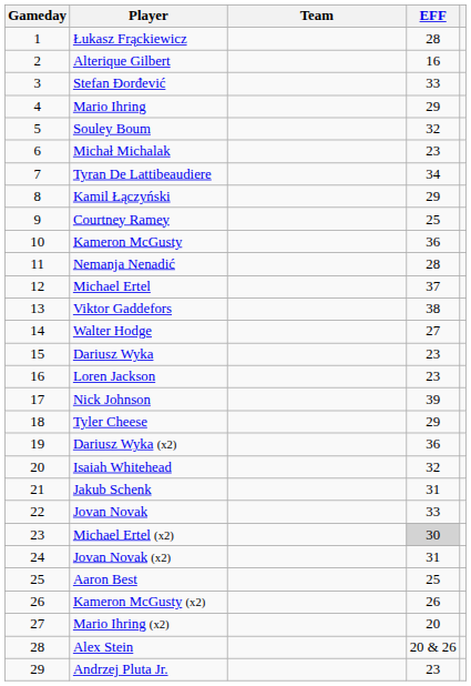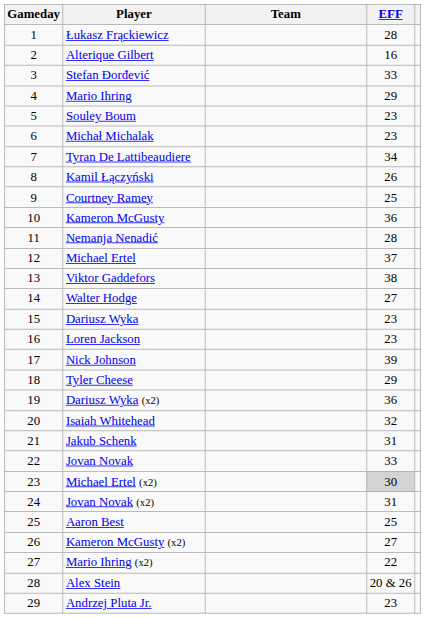 <table class="wikitable sortable" style="text-align:center;">
 <tr>
 <th>Gameday</th>
 <th width=170>Player</th>
 <th width=195>Team</th>
 <th><a href='#'>EFF</a></th>
 <th></th>
 </tr>
 <tr>
 <td>1</td>
 <td align=left> <a href='#'>Łukasz Frąckiewicz</a></td>
 <td align=left></td>
 <td>28</td>
 <td></td>
 </tr>
 <tr>
 <td>2</td>
 <td align=left> <a href='#'>Alterique Gilbert</a></td>
 <td align=left></td>
 <td>16</td>
 <td></td>
 </tr>
 <tr>
 <td>3</td>
 <td align=left> <a href='#'>Stefan Đorđević</a></td>
 <td align=left></td>
 <td>33</td>
 <td></td>
 </tr>
 <tr>
 <td>4</td>
 <td align=left> <a href='#'>Mario Ihring</a></td>
 <td align=left></td>
 <td>29</td>
 <td></td>
 </tr>
 <tr>
 <td>5</td>
 <td align=left> <a href='#'>Souley Boum</a></td>
 <td align=left></td>
-<td>32</td>
+<td>23</td>
 <td></td>
 </tr>
 <tr>
 <td>6</td>
 <td align=left> <a href='#'>Michał Michalak</a></td>
 <td align=left></td>
 <td>23</td>
 <td></td>
 </tr>
 <tr>
 <td>7</td>
 <td align=left> <a href='#'>Tyran De Lattibeaudiere</a></td>
 <td align=left></td>
 <td>34</td>
 <td></td>
 </tr>
 <tr>
 <td>8</td>
 <td align=left> <a href='#'>Kamil Łączyński</a></td>
 <td align=left></td>
-<td>29</td>
+<td>26</td>
 <td></td>
 </tr>
 <tr>
 <td>9</td>
 <td align=left> <a href='#'>Courtney Ramey</a></td>
 <td align=left></td>
 <td>25</td>
 <td></td>
 </tr>
 <tr>
 <td>10</td>
 <td align=left> <a href='#'>Kameron McGusty</a></td>
 <td align=left></td>
 <td>36</td>
 <td></td>
 </tr>
 <tr>
 <td>11</td>
 <td align=left> <a href='#'>Nemanja Nenadić</a></td>
 <td align=left></td>
 <td>28</td>
 <td></td>
 </tr>
 <tr>
 <td>12</td>
 <td align=left> <a href='#'>Michael Ertel</a></td>
 <td align=left></td>
 <td>37</td>
 <td></td>
 </tr>
 <tr>
 <td>13</td>
 <td align=left> <a href='#'>Viktor Gaddefors</a></td>
 <td align=left></td>
 <td>38</td>
 <td></td>
 </tr>
 <tr>
 <td>14</td>
 <td align=left> <a href='#'>Walter Hodge</a></td>
 <td align=left></td>
 <td>27</td>
 <td></td>
 </tr>
 <tr>
 <td>15</td>
 <td align=left> <a href='#'>Dariusz Wyka</a></td>
 <td align=left></td>
 <td>23</td>
 <td></td>
 </tr>
 <tr>
 <td>16</td>
 <td align=left> <a href='#'>Loren Jackson</a></td>
 <td align=left></td>
 <td>23</td>
 <td></td>
 </tr>
 <tr>
 <td>17</td>
 <td align=left> <a href='#'>Nick Johnson</a></td>
 <td align=left></td>
 <td>39</td>
 <td></td>
 </tr>
 <tr>
 <td>18</td>
 <td align=left> <a href='#'>Tyler Cheese</a></td>
 <td align=left></td>
 <td>29</td>
 <td></td>
 </tr>
 <tr>
 <td>19</td>
 <td align=left> <a href='#'>Dariusz Wyka</a> <small>(x2)</small></td>
 <td align=left></td>
 <td>36</td>
 <td></td>
 </tr>
 <tr>
 <td>20</td>
 <td align=left> <a href='#'>Isaiah Whitehead</a></td>
 <td align=left></td>
 <td>32</td>
 <td></td>
 </tr>
 <tr>
 <td>21</td>
 <td align=left> <a href='#'>Jakub Schenk</a></td>
 <td align=left></td>
 <td>31</td>
 <td></td>
 </tr>
 <tr>
 <td>22</td>
 <td align=left> <a href='#'>Jovan Novak</a></td>
 <td align=left></td>
 <td>33</td>
 <td></td>
 </tr>
 <tr>
 <td>23</td>
 <td align=left> <a href='#'>Michael Ertel</a> <small>(x2)</small></td>
 <td align=left></td>
 <td style="background: lightgrey;">30</td>
 <td></td>
 </tr>
 <tr>
 <td>24</td>
 <td align=left> <a href='#'>Jovan Novak</a> <small>(x2)</small></td>
 <td align=left></td>
 <td>31</td>
 <td></td>
 </tr>
 <tr>
 <td>25</td>
 <td align=left> <a href='#'>Aaron Best</a></td>
 <td align=left></td>
 <td>25</td>
 <td></td>
 </tr>
 <tr>
 <td>26</td>
 <td align=left> <a href='#'>Kameron McGusty</a> <small>(x2)</small></td>
 <td align=left></td>
-<td>26</td>
+<td>27</td>
 <td></td>
 </tr>
 <tr>
 <td>27</td>
 <td align=left> <a href='#'>Mario Ihring</a> <small>(x2)</small></td>
 <td align=left></td>
-<td>20</td>
+<td>22</td>
 <td></td>
 </tr>
 <tr>
 <td>28</td>
 <td align=left> <a href='#'>Alex Stein</a></td>
 <td align=left></td>
 <td>20 & 26</td>
 <td></td>
 </tr>
 <tr>
 <td>29</td>
 <td align=left> <a href='#'>Andrzej Pluta Jr.</a></td>
 <td align=left></td>
 <td>23</td>
 <td></td>
 </tr>
 </table>
